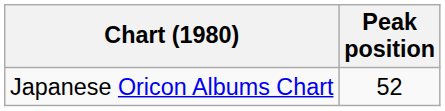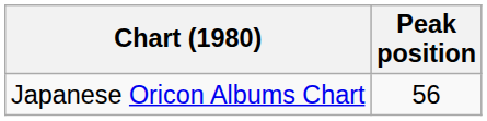 <table class="wikitable">
 <tr>
 <th>Chart (1980)</th>
 <th>Peak<br>position</th>
 </tr>
 <tr>
 <td>Japanese <a href='#'>Oricon Albums Chart</a></td>
-<td align="center">52</td>
+<td align="center">56</td>
 </tr>
 </table>
